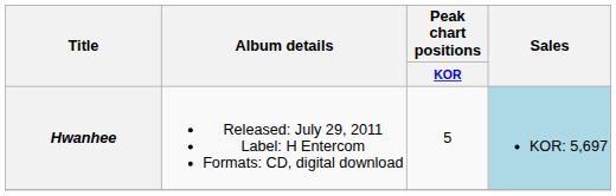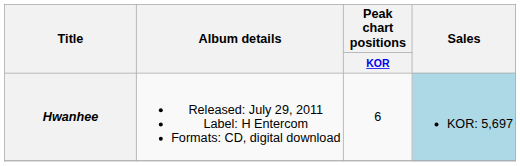 <table class="wikitable plainrowheaders" style="text-align:center;">
 <tr>
 <th scope="col" rowspan="2" style="width:10em;">Title</th>
 <th scope="col" rowspan="2">Album details</th>
 <th scope="col" colspan="1" style="width:5em;">Peak chart positions</th>
 <th scope="col" rowspan="2">Sales</th>
 </tr>
 <tr>
 <th><small><a href='#'>KOR</a></small><br></th>
 </tr>
 <tr>
 <th scope="row"><em>Hwanhee</em></th>
 <td><br><ul><li>Released: July 29, 2011</li><li>Label: H Entercom</li><li>Formats: CD, digital download</li></ul></td>
-<td>5</td>
+<td>6</td>
 <td style="background: lightblue;"><br><ul><li>KOR: 5,697</li></ul></td>
 </tr>
 <tr>
 </tr>
 </table>
